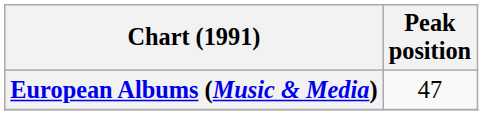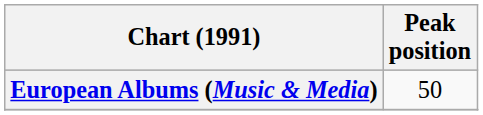 <table class="wikitable sortable plainrowheaders" style="text-align:center">
 <tr>
 <th scope="col">Chart (1991)</th>
 <th scope="col">Peak<br>position</th>
 </tr>
 <tr>
 <th scope="row"><a href='#'>European Albums</a> (<em><a href='#'>Music & Media</a></em>)</th>
-<td>47</td>
+<td>50</td>
 </tr>
 <tr>
 </tr>
 <tr>
 </tr>
 </table>
